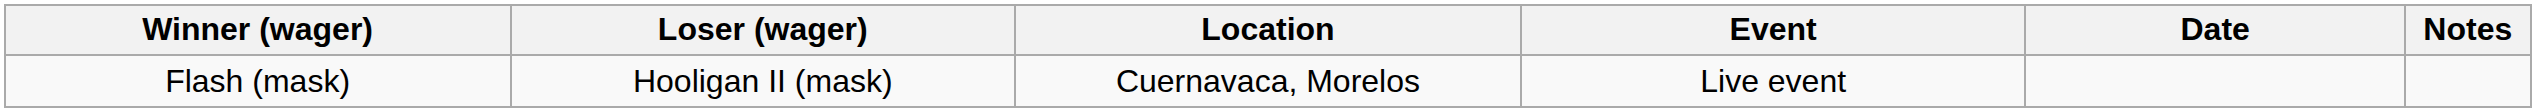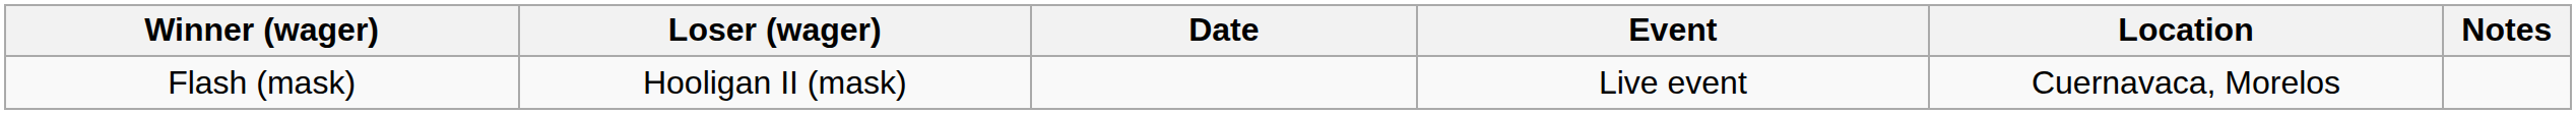 <table class="wikitable sortable" width=100%  style="text-align: center">
 <tr>
 <th width=20% scope="col">Winner (wager)</th>
 <th width=20% scope="col">Loser (wager)</th>
+<th width=15% scope="col">Date</th>
+<th width=20% scope="col">Event</th>
 <th width=20% scope="col">Location</th>
-<th width=20% scope="col">Event</th>
-<th width=15% scope="col">Date</th>
 <th class="unsortable" width=5% scope="col">Notes</th>
 </tr>
 <tr>
 <td>Flash (mask)</td>
 <td>Hooligan II (mask)</td>
+<td></td>
+<td>Live event</td>
 <td>Cuernavaca, Morelos</td>
-<td>Live event</td>
-<td></td>
 <td></td>
 </tr>
 </table>
